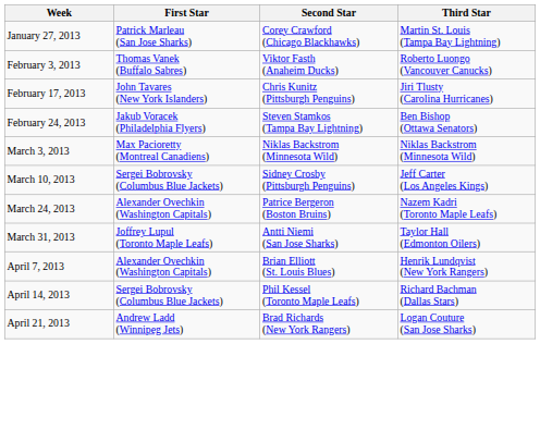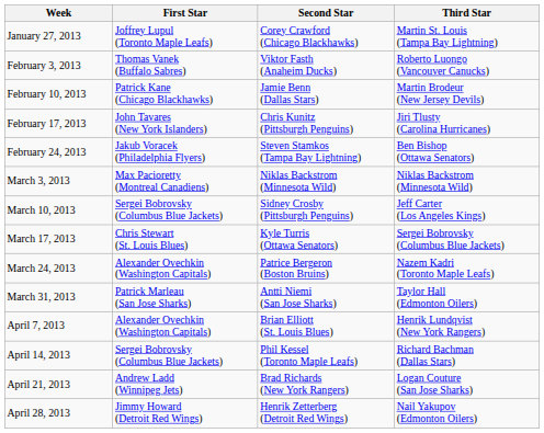 <table class="wikitable" style="width: 50em;">
 <tr style="text-align:center;">
 <th>Week</th>
 <th>First Star</th>
 <th>Second Star</th>
 <th>Third Star</th>
 </tr>
 <tr>
 <td>January 27, 2013</td>
-<td><a href='#'>Patrick Marleau</a><br>(<a href='#'>San Jose Sharks</a>)</td>
+<td><a href='#'>Joffrey Lupul</a><br>(<a href='#'>Toronto Maple Leafs</a>)</td>
 <td><a href='#'>Corey Crawford</a><br>(<a href='#'>Chicago Blackhawks</a>)</td>
 <td><a href='#'>Martin St. Louis</a><br>(<a href='#'>Tampa Bay Lightning</a>)</td>
 </tr>
 <tr>
 <td>February 3, 2013</td>
 <td><a href='#'>Thomas Vanek</a><br>(<a href='#'>Buffalo Sabres</a>)</td>
 <td><a href='#'>Viktor Fasth</a><br>(<a href='#'>Anaheim Ducks</a>)</td>
 <td><a href='#'>Roberto Luongo</a><br>(<a href='#'>Vancouver Canucks</a>)</td>
+</tr>
+<tr>
+<td>February 10, 2013</td>
+<td><a href='#'>Patrick Kane</a><br>(<a href='#'>Chicago Blackhawks</a>)</td>
+<td><a href='#'>Jamie Benn</a><br>(<a href='#'>Dallas Stars</a>)</td>
+<td><a href='#'>Martin Brodeur</a><br>(<a href='#'>New Jersey Devils</a>)</td>
 </tr>
 <tr>
 <td>February 17, 2013</td>
 <td><a href='#'>John Tavares</a><br>(<a href='#'>New York Islanders</a>)</td>
 <td><a href='#'>Chris Kunitz</a><br>(<a href='#'>Pittsburgh Penguins</a>)</td>
 <td><a href='#'>Jiri Tlusty</a><br>(<a href='#'>Carolina Hurricanes</a>)</td>
 </tr>
 <tr>
 <td>February 24, 2013</td>
 <td><a href='#'>Jakub Voracek</a><br>(<a href='#'>Philadelphia Flyers</a>)</td>
 <td><a href='#'>Steven Stamkos</a><br>(<a href='#'>Tampa Bay Lightning</a>)</td>
 <td><a href='#'>Ben Bishop</a><br>(<a href='#'>Ottawa Senators</a>)</td>
 </tr>
 <tr>
 <td>March 3, 2013</td>
 <td><a href='#'>Max Pacioretty</a><br>(<a href='#'>Montreal Canadiens</a>)</td>
 <td><a href='#'>Niklas Backstrom</a><br>(<a href='#'>Minnesota Wild</a>)</td>
 <td><a href='#'>Niklas Backstrom</a><br>(<a href='#'>Minnesota Wild</a>)</td>
 </tr>
 <tr>
 <td>March 10, 2013</td>
 <td><a href='#'>Sergei Bobrovsky</a><br>(<a href='#'>Columbus Blue Jackets</a>)</td>
 <td><a href='#'>Sidney Crosby</a><br>(<a href='#'>Pittsburgh Penguins</a>)</td>
 <td><a href='#'>Jeff Carter</a><br>(<a href='#'>Los Angeles Kings</a>)</td>
 </tr>
 <tr>
+<td>March 17, 2013</td>
+<td><a href='#'>Chris Stewart</a><br>(<a href='#'>St. Louis Blues</a>)</td>
+<td><a href='#'>Kyle Turris</a><br>(<a href='#'>Ottawa Senators</a>)</td>
+<td><a href='#'>Sergei Bobrovsky</a><br>(<a href='#'>Columbus Blue Jackets</a>)</td>
+</tr>
+<tr>
 <td>March 24, 2013</td>
 <td><a href='#'>Alexander Ovechkin</a><br>(<a href='#'>Washington Capitals</a>)</td>
 <td><a href='#'>Patrice Bergeron</a><br>(<a href='#'>Boston Bruins</a>)</td>
 <td><a href='#'>Nazem Kadri</a><br>(<a href='#'>Toronto Maple Leafs</a>)</td>
 </tr>
 <tr>
 <td>March 31, 2013</td>
-<td><a href='#'>Joffrey Lupul</a><br>(<a href='#'>Toronto Maple Leafs</a>)</td>
+<td><a href='#'>Patrick Marleau</a><br>(<a href='#'>San Jose Sharks</a>)</td>
 <td><a href='#'>Antti Niemi</a><br>(<a href='#'>San Jose Sharks</a>)</td>
 <td><a href='#'>Taylor Hall</a><br>(<a href='#'>Edmonton Oilers</a>)</td>
 </tr>
 <tr>
 <td>April 7, 2013</td>
 <td><a href='#'>Alexander Ovechkin</a><br>(<a href='#'>Washington Capitals</a>)</td>
 <td><a href='#'>Brian Elliott</a><br>(<a href='#'>St. Louis Blues</a>)</td>
 <td><a href='#'>Henrik Lundqvist</a><br>(<a href='#'>New York Rangers</a>)</td>
 </tr>
 <tr>
 <td>April 14, 2013</td>
 <td><a href='#'>Sergei Bobrovsky</a><br>(<a href='#'>Columbus Blue Jackets</a>)</td>
 <td><a href='#'>Phil Kessel</a><br>(<a href='#'>Toronto Maple Leafs</a>)</td>
 <td><a href='#'>Richard Bachman</a><br>(<a href='#'>Dallas Stars</a>)</td>
 </tr>
 <tr>
 <td>April 21, 2013</td>
 <td><a href='#'>Andrew Ladd</a><br>(<a href='#'>Winnipeg Jets</a>)</td>
 <td><a href='#'>Brad Richards</a><br>(<a href='#'>New York Rangers</a>)</td>
 <td><a href='#'>Logan Couture</a><br>(<a href='#'>San Jose Sharks</a>)</td>
 </tr>
+<tr>
+<td>April 28, 2013</td>
+<td><a href='#'>Jimmy Howard</a><br>(<a href='#'>Detroit Red Wings</a>)</td>
+<td><a href='#'>Henrik Zetterberg</a><br>(<a href='#'>Detroit Red Wings</a>)</td>
+<td><a href='#'>Nail Yakupov</a><br>(<a href='#'>Edmonton Oilers</a>)</td>
+</tr>
 </table>
